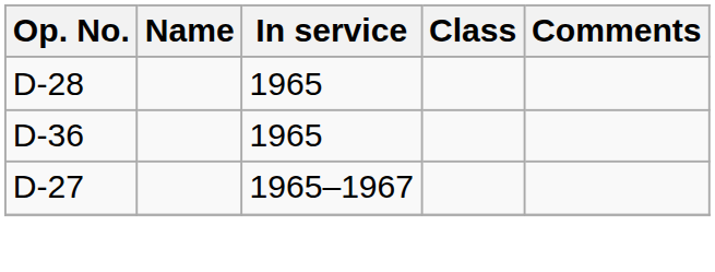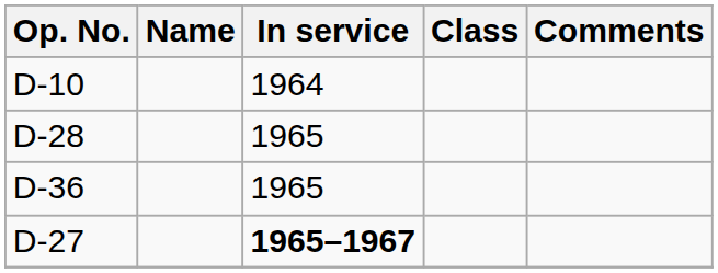 <table class="wikitable">
 <tr>
 <th>Op. No.</th>
 <th>Name</th>
 <th>In service</th>
 <th>Class</th>
 <th>Comments</th>
+</tr>
+<tr>
+<td>D-10</td>
+<td></td>
+<td>1964</td>
+<td></td>
+<td></td>
 </tr>
 <tr>
 <td>D-28</td>
 <td></td>
 <td>1965</td>
 <td></td>
 <td></td>
 </tr>
 <tr>
 <td>D-36</td>
 <td></td>
 <td>1965</td>
 <td></td>
 <td></td>
 </tr>
 <tr>
 <td>D-27</td>
 <td></td>
-<td>1965–1967</td>
+<td><strong>1965–1967</strong></td>
 <td></td>
 <td></td>
 </tr>
 <tr>
 </tr>
 </table>
